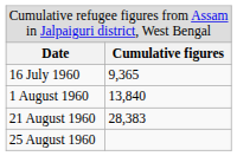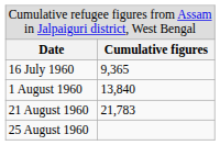 <table class="wikitable" style="float:right; margin-left: 10px;">
 <tr style="background:#ddd;">
 <td colspan="8" style="text-align:center;">Cumulative refugee figures from <a href='#'>Assam</a><br>in <a href='#'>Jalpaiguri district</a>, West Bengal</td>
 </tr>
 <tr style="background:#f0f0f0; text-align:left;">
 <th>Date</th>
 <th>Cumulative figures</th>
 </tr>
 <tr>
 <td>16 July 1960</td>
 <td>9,365</td>
 </tr>
 <tr>
 <td>1 August 1960</td>
 <td>13,840</td>
 </tr>
 <tr>
 <td>21 August 1960</td>
-<td>28,383</td>
+<td>21,783</td>
 </tr>
 <tr>
 <td>25 August 1960</td>
 <td></td>
 </tr>
 </table>
